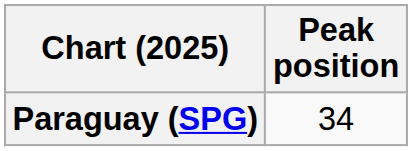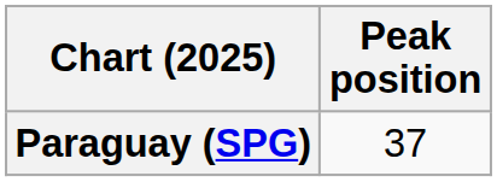 <table class="wikitable plainrowheaders sortable" style="text-align:center">
 <tr>
 <th scope="col">Chart (2025)</th>
 <th scope="col">Peak<br>position</th>
 </tr>
 <tr>
 <th scope="row">Paraguay (<a href='#'>SPG</a>)</th>
-<td>34</td>
+<td>37</td>
 </tr>
 </table>
